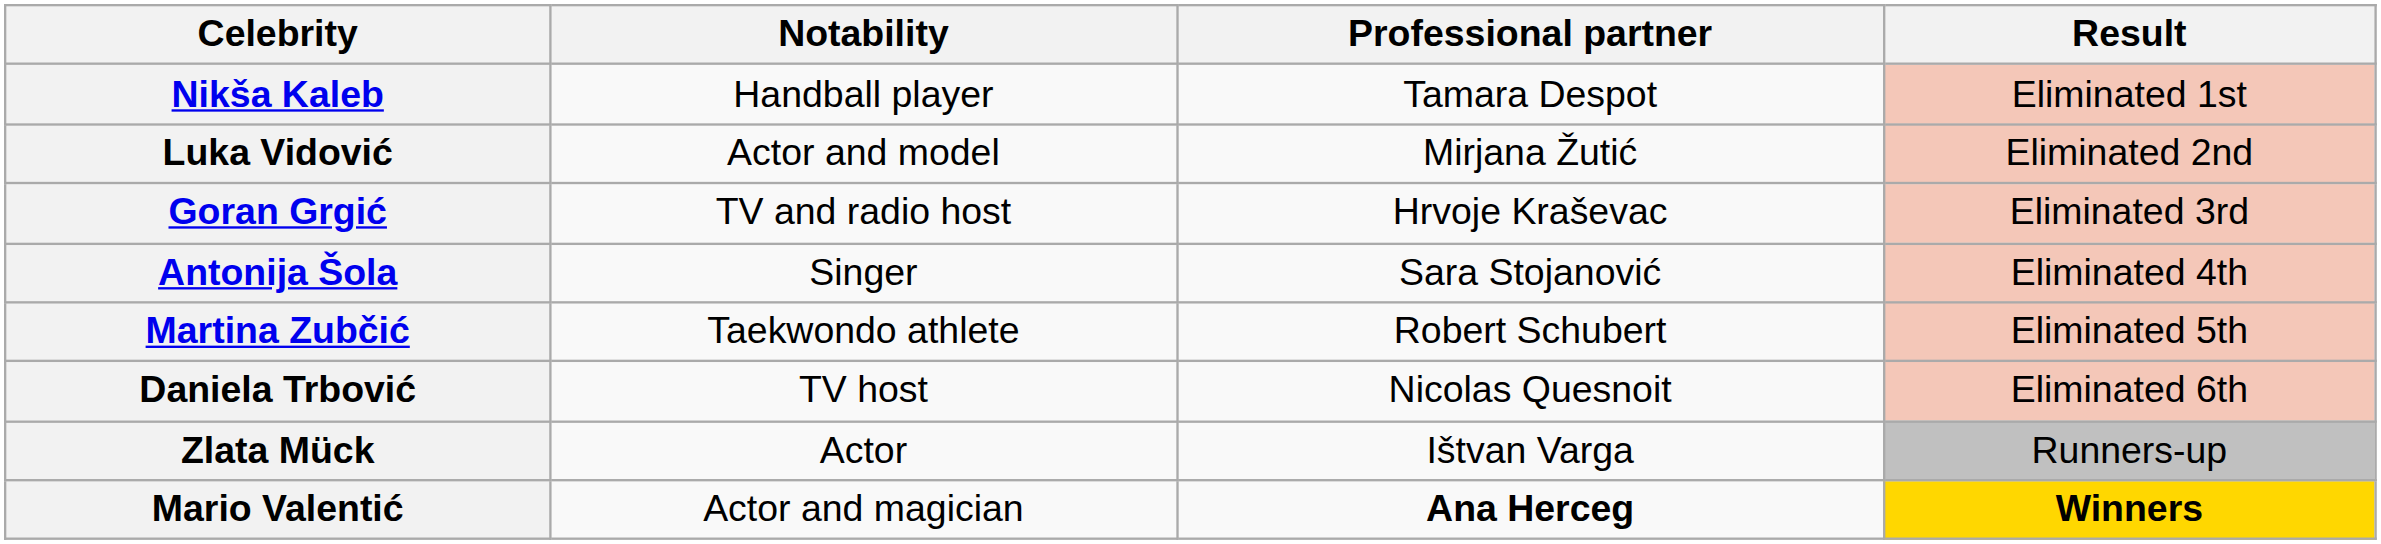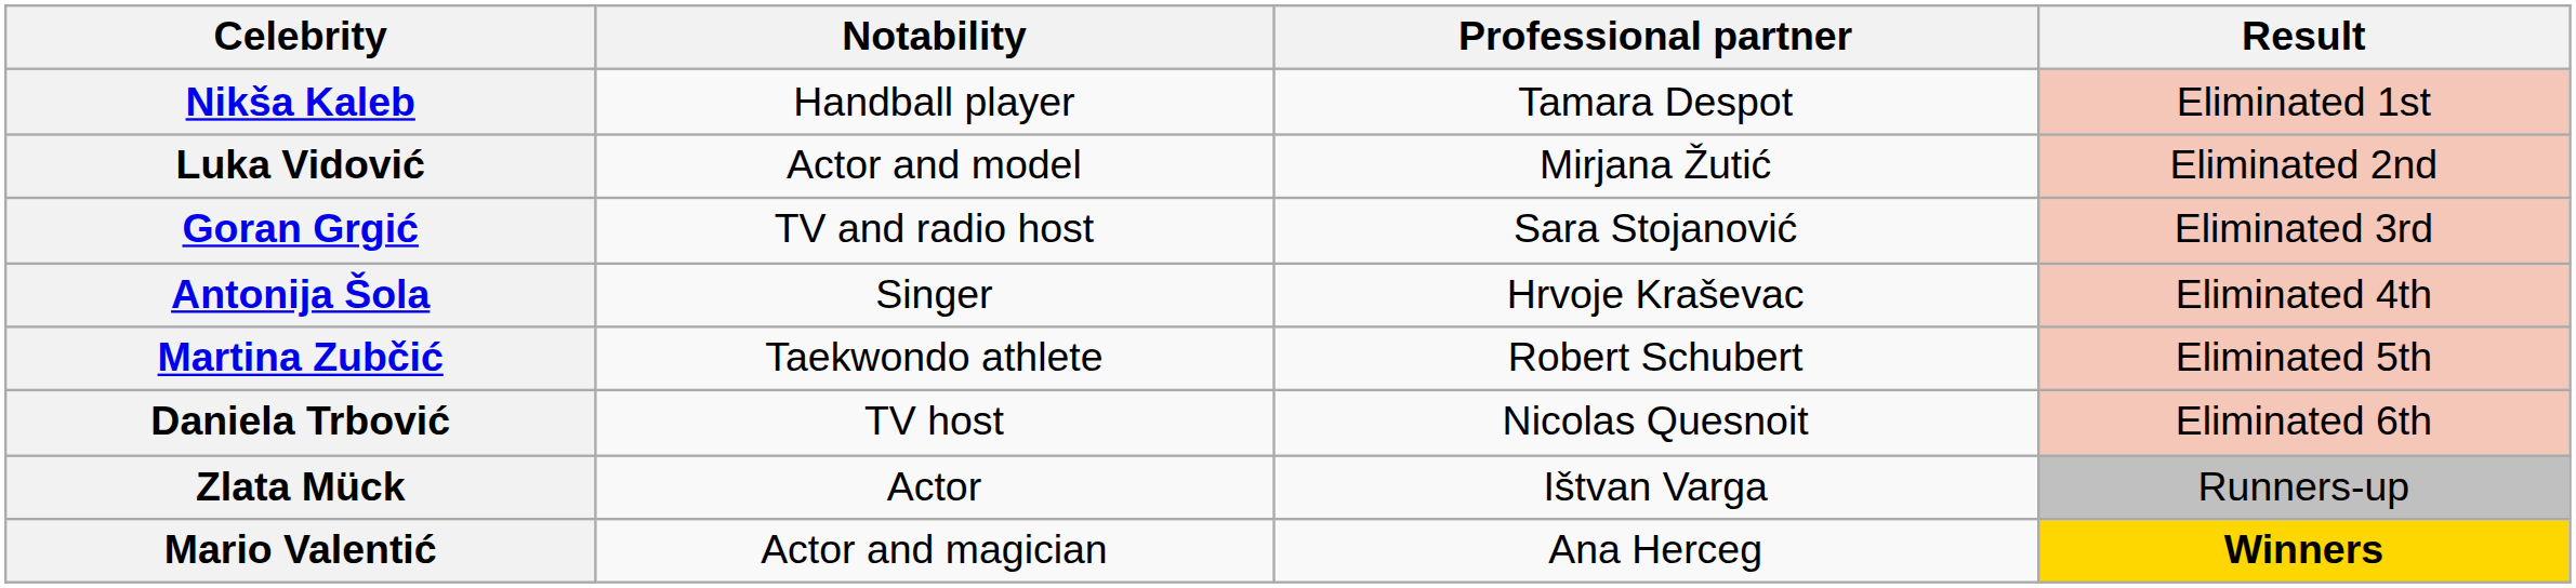 <table class="wikitable sortable" style="text-align:center; width:64%">
 <tr>
 <th scope="col">Celebrity</th>
 <th scope="col" class="unsortable">Notability</th>
 <th scope="col">Professional partner</th>
 <th scope="col">Result</th>
 </tr>
 <tr>
 <th scope="row"><a href='#'>Nikša Kaleb</a></th>
 <td>Handball player</td>
 <td>Tamara Despot</td>
 <td bgcolor="f4c7b8">Eliminated 1st</td>
 </tr>
 <tr>
 <th scope="row">Luka Vidović</th>
 <td>Actor and model</td>
 <td>Mirjana Žutić</td>
 <td bgcolor="f4c7b8">Eliminated 2nd</td>
 </tr>
 <tr>
 <th scope="row"><a href='#'>Goran Grgić</a></th>
 <td>TV and radio host</td>
-<td>Hrvoje Kraševac</td>
+<td>Sara Stojanović</td>
 <td bgcolor="f4c7b8">Eliminated 3rd</td>
 </tr>
 <tr>
 <th scope="row"><a href='#'>Antonija Šola</a></th>
 <td>Singer</td>
-<td>Sara Stojanović</td>
+<td>Hrvoje Kraševac</td>
 <td bgcolor="f4c7b8">Eliminated 4th</td>
 </tr>
 <tr>
 <th scope="row"><a href='#'>Martina Zubčić</a></th>
 <td>Taekwondo athlete</td>
 <td>Robert Schubert</td>
 <td bgcolor="f4c7b8">Eliminated 5th</td>
 </tr>
 <tr>
 <th scope="row">Daniela Trbović</th>
 <td>TV host</td>
 <td>Nicolas Quesnoit</td>
 <td bgcolor="f4c7b8">Eliminated 6th</td>
 </tr>
 <tr>
 <th scope="row">Zlata Mück</th>
 <td>Actor</td>
 <td>Ištvan Varga</td>
 <td bgcolor="silver">Runners-up</td>
 </tr>
 <tr>
 <th scope="row">Mario Valentić</th>
 <td>Actor and magician</td>
-<td><strong>Ana Herceg</strong></td>
+<td>Ana Herceg</td>
 <td bgcolor="gold"><strong>Winners</strong></td>
 </tr>
 </table>
